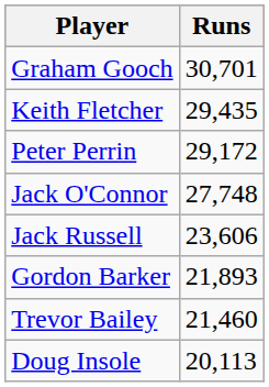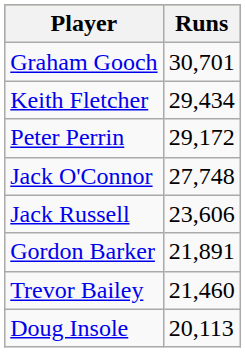 <table class="wikitable">
 <tr style="background:#bdb76b;">
 <th>Player</th>
 <th>Runs</th>
 </tr>
 <tr>
 <td><a href='#'>Graham Gooch</a></td>
 <td>30,701</td>
 </tr>
 <tr>
 <td><a href='#'>Keith Fletcher</a></td>
-<td>29,435</td>
+<td>29,434</td>
 </tr>
 <tr>
 <td><a href='#'>Peter Perrin</a></td>
 <td>29,172</td>
 </tr>
 <tr>
 <td><a href='#'>Jack O'Connor</a></td>
 <td>27,748</td>
 </tr>
 <tr>
 <td><a href='#'>Jack Russell</a></td>
 <td>23,606</td>
 </tr>
 <tr>
 <td><a href='#'>Gordon Barker</a></td>
-<td>21,893</td>
+<td>21,891</td>
 </tr>
 <tr>
 <td><a href='#'>Trevor Bailey</a></td>
 <td>21,460</td>
 </tr>
 <tr>
 <td><a href='#'>Doug Insole</a></td>
 <td>20,113</td>
 </tr>
 </table>
